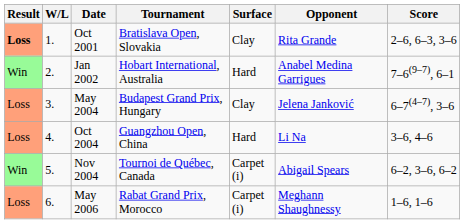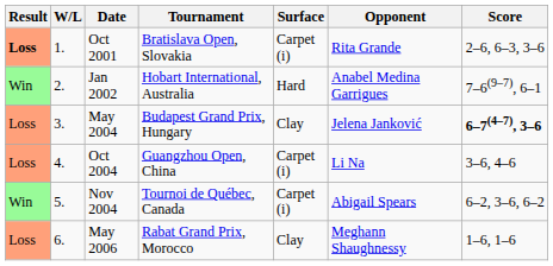 <table class="sortable wikitable">
 <tr>
 <th style="width:40px">Result</th>
 <th style="width:30px" class="unsortable">W/L</th>
 <th style="width:65px">Date</th>
 <th style="width:180px">Tournament</th>
 <th style="width:55px">Surface</th>
 <th style="width:180px">Opponent</th>
 <th style="width:120px" class="unsortable">Score</th>
 </tr>
 <tr>
 <td style="background:#ffa07a;"><strong>Loss</strong></td>
 <td>1.</td>
 <td>Oct 2001</td>
 <td><a href='#'>Bratislava Open</a>, Slovakia</td>
-<td>Clay</td>
+<td>Carpet (i)</td>
 <td> <a href='#'>Rita Grande</a></td>
 <td>2–6, 6–3, 3–6</td>
 </tr>
 <tr>
 <td style="background:#98fb98;">Win</td>
 <td>2.</td>
 <td>Jan 2002</td>
 <td><a href='#'>Hobart International</a>, Australia</td>
 <td>Hard</td>
 <td> <a href='#'>Anabel Medina Garrigues</a></td>
 <td>7–6<sup>(9–7)</sup>, 6–1</td>
 </tr>
 <tr>
 <td style="background:#ffa07a;">Loss</td>
 <td>3.</td>
 <td>May 2004</td>
 <td><a href='#'>Budapest Grand Prix</a>, Hungary</td>
 <td>Clay</td>
 <td> <a href='#'>Jelena Janković</a></td>
-<td>6–7<sup>(4–7)</sup>, 3–6</td>
+<td><strong>6–7<sup>(4–7)</sup>, 3–6</strong></td>
 </tr>
 <tr>
 <td style="background:#ffa07a;">Loss</td>
 <td>4.</td>
 <td>Oct 2004</td>
 <td><a href='#'>Guangzhou Open</a>, China</td>
-<td>Hard</td>
+<td>Carpet (i)</td>
 <td> <a href='#'>Li Na</a></td>
 <td>3–6, 4–6</td>
 </tr>
 <tr>
 <td style="background:#98fb98;">Win</td>
 <td>5.</td>
 <td>Nov 2004</td>
 <td><a href='#'>Tournoi de Québec</a>, Canada</td>
 <td>Carpet (i)</td>
 <td> <a href='#'>Abigail Spears</a></td>
 <td>6–2, 3–6, 6–2</td>
 </tr>
 <tr>
 <td style="background:#ffa07a;">Loss</td>
 <td>6.</td>
 <td>May 2006</td>
 <td><a href='#'>Rabat Grand Prix</a>, Morocco</td>
-<td>Carpet (i)</td>
+<td>Clay</td>
 <td> <a href='#'>Meghann Shaughnessy</a></td>
 <td>1–6, 1–6</td>
 </tr>
 </table>
